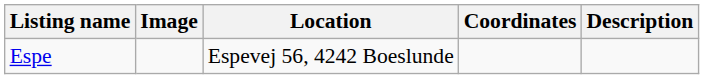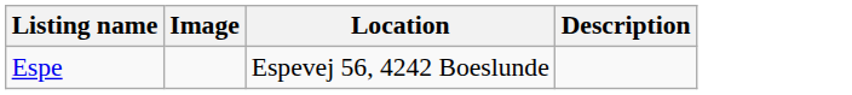 <table class="wikitable sortable">
 <tr>
 <th>Listing name</th>
 <th>Image</th>
 <th>Location</th>
-<th>Coordinates</th>
 <th>Description</th>
 </tr>
 <tr>
 <td><a href='#'>Espe</a></td>
 <td></td>
 <td>Espevej 56, 4242 Boeslunde</td>
 <td></td>
-<td></td>
 </tr>
 </table>
